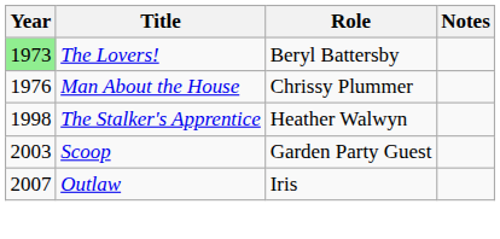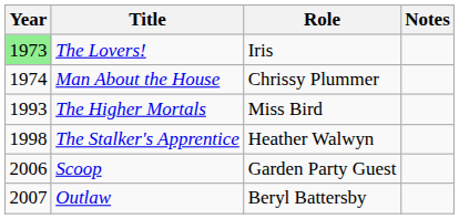 <table class="wikitable sortable">
 <tr>
 <th>Year</th>
 <th>Title</th>
 <th>Role</th>
 <th scope="col" class="unsortable">Notes</th>
 </tr>
 <tr>
 <td style="background: lightgreen;">1973</td>
 <td><em><a href='#'>The Lovers!</a></em></td>
-<td>Beryl Battersby</td>
+<td>Iris</td>
 <td></td>
 </tr>
 <tr>
-<td>1976</td>
+<td>1974</td>
 <td><em><a href='#'>Man About the House</a></em></td>
 <td>Chrissy Plummer</td>
+<td></td>
+</tr>
+<tr>
+<td>1993</td>
+<td><em><a href='#'>The Higher Mortals</a></em></td>
+<td>Miss Bird</td>
 <td></td>
 </tr>
 <tr>
 <td>1998</td>
 <td><em><a href='#'>The Stalker's Apprentice</a></em></td>
 <td>Heather Walwyn</td>
 <td></td>
 </tr>
 <tr>
-<td>2003</td>
+<td>2006</td>
 <td><em><a href='#'>Scoop</a></em></td>
 <td>Garden Party Guest</td>
 <td></td>
 </tr>
 <tr>
 <td>2007</td>
 <td><em><a href='#'>Outlaw</a></em></td>
-<td>Iris</td>
+<td>Beryl Battersby</td>
 <td></td>
 </tr>
 </table>
